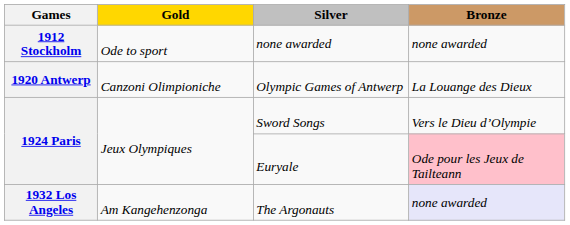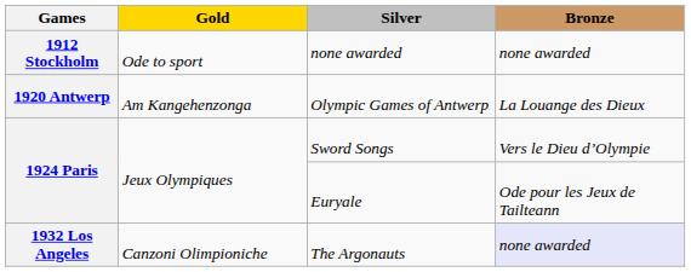 <table class="wikitable sortable plainrowheaders">
 <tr>
 <th scope="col" style="width:105px;">Games</th>
 <th scope="col" style="background-color:gold; width:180px;">Gold</th>
 <th scope="col" style="background-color:silver; width:180px;">Silver</th>
 <th scope="col" style="background-color:#cc9966; width:180px;">Bronze</th>
 </tr>
 <tr>
 <th scope="row"><a href='#'>1912 Stockholm</a></th>
 <td><br><em>Ode to sport</em></td>
 <td><em>none awarded</em></td>
 <td><em>none awarded</em></td>
 </tr>
 <tr>
 <th scope="row"><a href='#'>1920 Antwerp</a></th>
-<td><br><em>Canzoni Olimpioniche</em></td>
+<td><br><em>Am Kangehenzonga</em></td>
 <td><br><em>Olympic Games of Antwerp</em></td>
 <td><br><em>La Louange des Dieux</em></td>
 </tr>
 <tr>
 <th scope="row" rowspan=2><a href='#'>1924 Paris</a></th>
 <td rowspan=2><br><em>Jeux Olympiques</em></td>
 <td><br><em>Sword Songs</em></td>
 <td><br><em>Vers le Dieu d’Olympie</em></td>
 </tr>
 <tr>
 <td><br> <em>Euryale</em></td>
-<td style="background: pink;"><br><em>Ode pour les Jeux de Tailteann</em></td>
+<td><br><em>Ode pour les Jeux de Tailteann</em></td>
 </tr>
 <tr>
 <th scope="row"><a href='#'>1932 Los Angeles</a></th>
-<td><br><em>Am Kangehenzonga</em></td>
+<td><br><em>Canzoni Olimpioniche</em></td>
 <td><br><em>The Argonauts</em></td>
 <td style="background: lavender;"><em>none awarded</em></td>
 </tr>
 </table>
